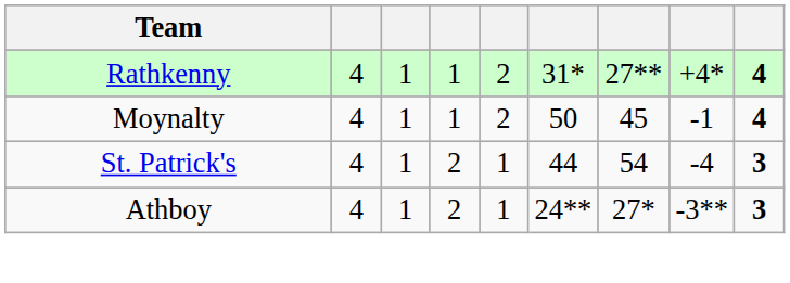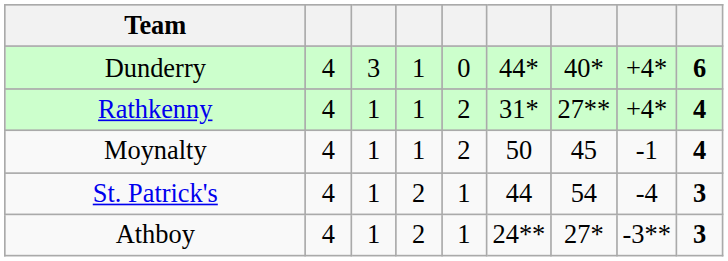 <table class="wikitable" style="text-align:center">
 <tr>
 <th width="175">Team</th>
 <th width="20"></th>
 <th width="20"></th>
 <th width="20"></th>
 <th width="20"></th>
 <th width="20"></th>
 <th width="20"></th>
 <th width="20"></th>
 <th width="20"></th>
+</tr>
+<tr style="background:#cfc;">
+<td>Dunderry</td>
+<td>4</td>
+<td>3</td>
+<td>1</td>
+<td>0</td>
+<td>44*</td>
+<td>40*</td>
+<td>+4*</td>
+<td><strong>6</strong></td>
 </tr>
 <tr style="background:#cfc;">
 <td><a href='#'>Rathkenny</a></td>
 <td>4</td>
 <td>1</td>
 <td>1</td>
 <td>2</td>
 <td>31*</td>
 <td>27**</td>
 <td>+4*</td>
 <td><strong>4</strong></td>
 </tr>
 <tr>
 <td>Moynalty</td>
 <td>4</td>
 <td>1</td>
 <td>1</td>
 <td>2</td>
 <td>50</td>
 <td>45</td>
 <td>-1</td>
 <td><strong>4</strong></td>
 </tr>
 <tr>
 <td><a href='#'>St. Patrick's</a></td>
 <td>4</td>
 <td>1</td>
 <td>2</td>
 <td>1</td>
 <td>44</td>
 <td>54</td>
 <td>-4</td>
 <td><strong>3</strong></td>
 </tr>
 <tr>
 <td>Athboy</td>
 <td>4</td>
 <td>1</td>
 <td>2</td>
 <td>1</td>
 <td>24**</td>
 <td>27*</td>
 <td>-3**</td>
 <td><strong>3</strong></td>
 </tr>
 </table>
